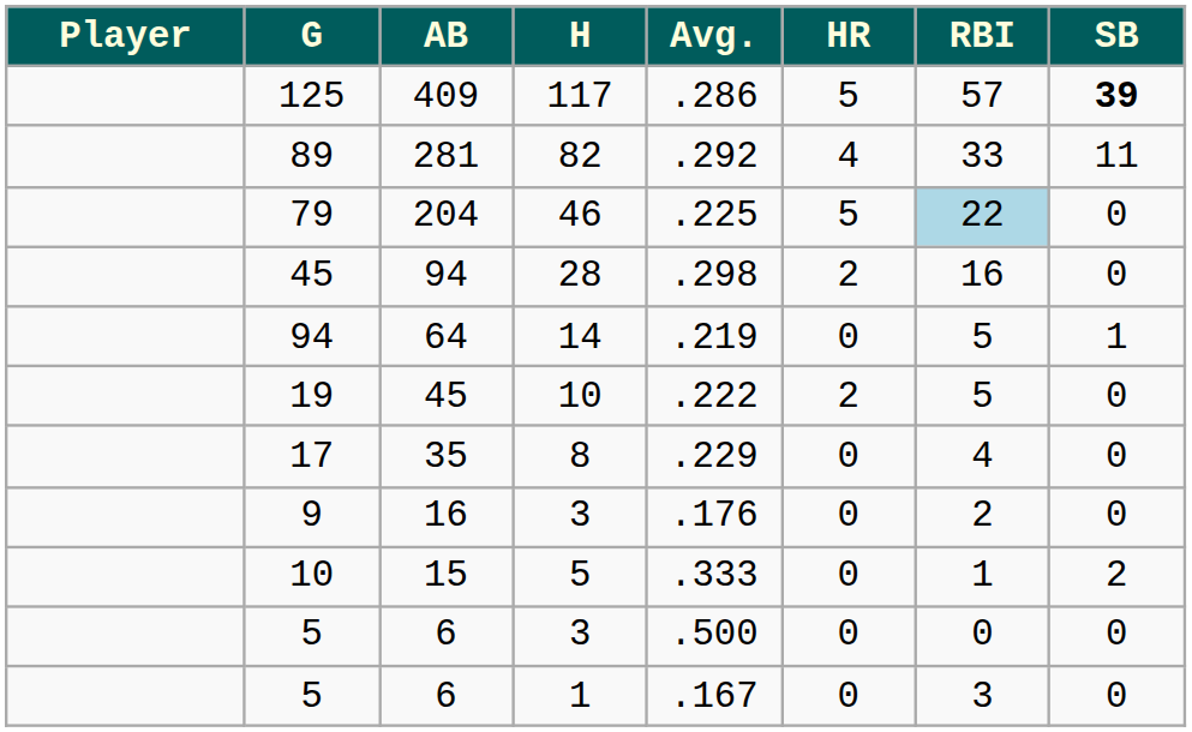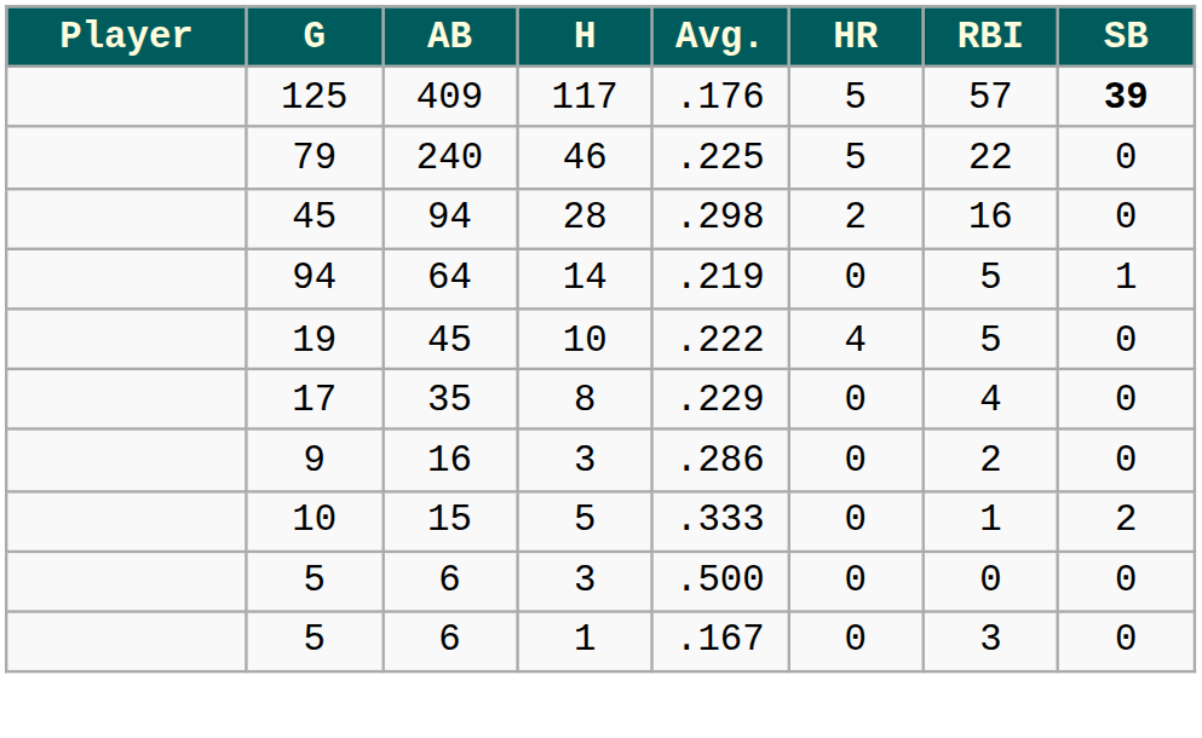 <table class="wikitable sortable">
 <tr>
 <th style="background:#005c5c; color:#fffddd; width:16%;">Player</th>
 <th style="background:#005c5c; color:#fffddd; width:9%;">G</th>
 <th style="background:#005c5c; color:#fffddd; width:9%;">AB</th>
 <th style="background:#005c5c; color:#fffddd; width:9%;">H</th>
 <th style="background:#005c5c; color:#fffddd; width:9%;">Avg.</th>
 <th style="background:#005c5c; color:#fffddd; width:9%;">HR</th>
 <th style="background:#005c5c; color:#fffddd; width:9%;">RBI</th>
 <th style="background:#005c5c; color:#fffddd; width:9%;">SB</th>
 </tr>
 <tr style="text-align:center;">
 <td></td>
 <td>125</td>
 <td>409</td>
 <td>117</td>
-<td>.286</td>
+<td>.176</td>
 <td>5</td>
 <td>57</td>
 <td><strong>39</strong></td>
 </tr>
 <tr style="text-align:center;">
 <td></td>
-<td>89</td>
-<td>281</td>
-<td>82</td>
-<td>.292</td>
-<td>4</td>
-<td>33</td>
-<td>11</td>
-</tr>
-<tr style="text-align:center;">
-<td></td>
 <td>79</td>
-<td>204</td>
+<td>240</td>
 <td>46</td>
 <td>.225</td>
 <td>5</td>
-<td style="background: lightblue;">22</td>
+<td>22</td>
 <td>0</td>
 </tr>
 <tr style="text-align:center;">
 <td></td>
 <td>45</td>
 <td>94</td>
 <td>28</td>
 <td>.298</td>
 <td>2</td>
 <td>16</td>
 <td>0</td>
 </tr>
 <tr style="text-align:center;">
 <td></td>
 <td>94</td>
 <td>64</td>
 <td>14</td>
 <td>.219</td>
 <td>0</td>
 <td>5</td>
 <td>1</td>
 </tr>
 <tr style="text-align:center;">
 <td></td>
 <td>19</td>
 <td>45</td>
 <td>10</td>
 <td>.222</td>
-<td>2</td>
+<td>4</td>
 <td>5</td>
 <td>0</td>
 </tr>
 <tr style="text-align:center;">
 <td></td>
 <td>17</td>
 <td>35</td>
 <td>8</td>
 <td>.229</td>
 <td>0</td>
 <td>4</td>
 <td>0</td>
 </tr>
 <tr style="text-align:center;">
 <td></td>
 <td>9</td>
 <td>16</td>
 <td>3</td>
-<td>.176</td>
+<td>.286</td>
 <td>0</td>
 <td>2</td>
 <td>0</td>
 </tr>
 <tr style="text-align:center;">
 <td></td>
 <td>10</td>
 <td>15</td>
 <td>5</td>
 <td>.333</td>
 <td>0</td>
 <td>1</td>
 <td>2</td>
 </tr>
 <tr style="text-align:center;">
 <td></td>
 <td>5</td>
 <td>6</td>
 <td>3</td>
 <td>.500</td>
 <td>0</td>
 <td>0</td>
 <td>0</td>
 </tr>
 <tr style="text-align:center;">
 <td></td>
 <td>5</td>
 <td>6</td>
 <td>1</td>
 <td>.167</td>
 <td>0</td>
 <td>3</td>
 <td>0</td>
 </tr>
 </table>
